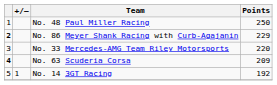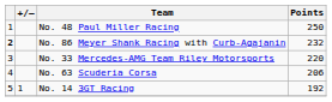 <table class="wikitable" style="font-size: 95%;">
 <tr>
 <th scope="col"></th>
 <th scope="col">+/–</th>
 <th scope="col">Team</th>
 <th scope="col">Points</th>
 </tr>
 <tr>
 <td align=center>1</td>
 <td align="left"></td>
 <td> No. 48 <a href='#'>Paul Miller Racing</a></td>
 <td align=right>250</td>
 </tr>
 <tr>
 <td align=center><strong>2</strong></td>
 <td align="left"></td>
 <td> No. 86 <a href='#'>Meyer Shank Racing</a> with <a href='#'>Curb-Agajanin</a></td>
-<td align=right>229</td>
+<td align=right>232</td>
 </tr>
 <tr>
 <td align=center>3</td>
 <td align="left"></td>
 <td> No. 33 <a href='#'>Mercedes-AMG Team Riley Motorsports</a></td>
 <td align=right>220</td>
 </tr>
 <tr>
-<td align=center><strong>4</strong></td>
+<td align=center>4</td>
 <td align="left"></td>
 <td> No. 63 <a href='#'>Scuderia Corsa</a></td>
-<td align=right>209</td>
+<td align=right>206</td>
 </tr>
 <tr>
 <td align=center>5</td>
 <td align="left"> 1</td>
 <td> No. 14 <a href='#'>3GT Racing</a></td>
 <td align=right>192</td>
 </tr>
 <tr>
 </tr>
 </table>
